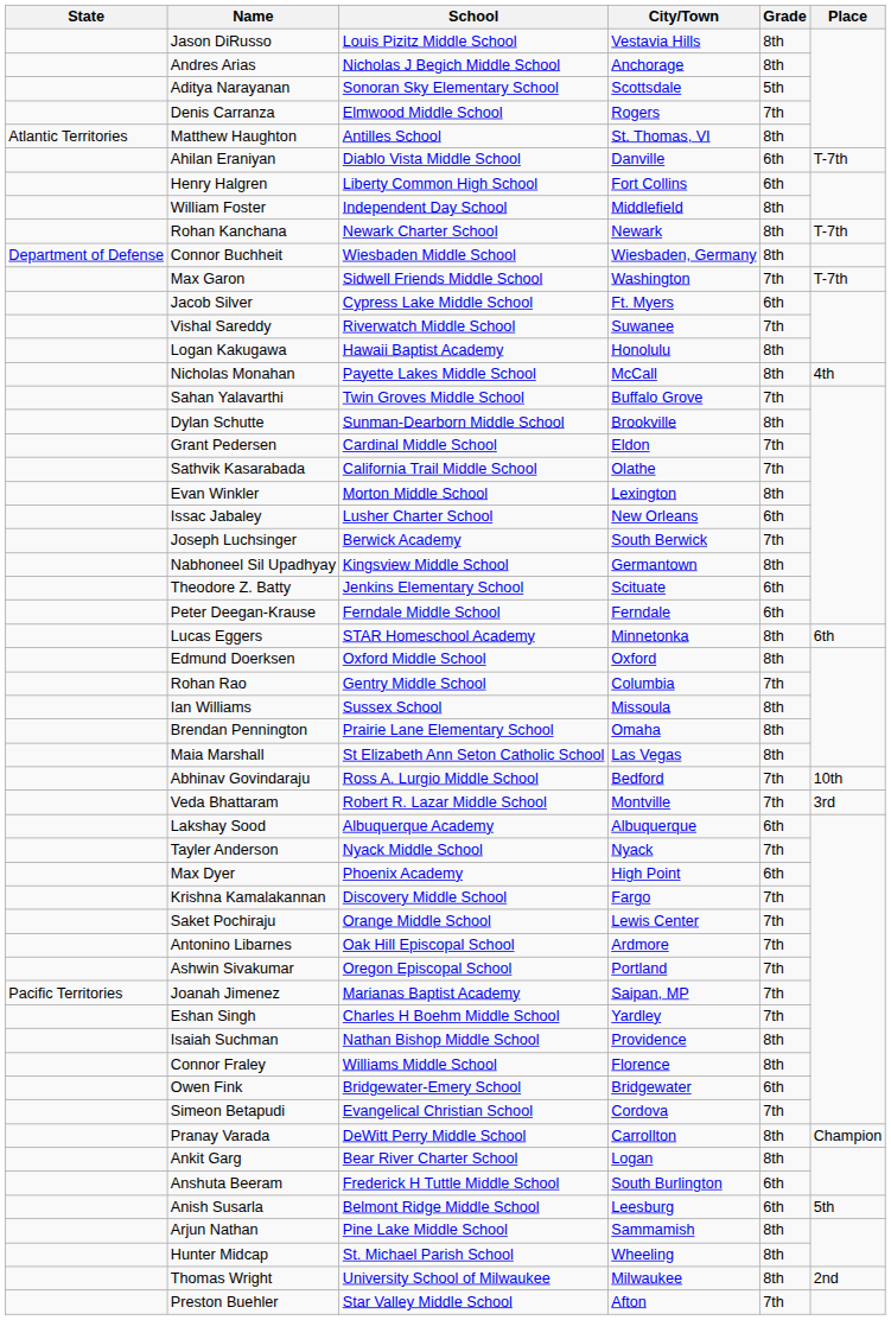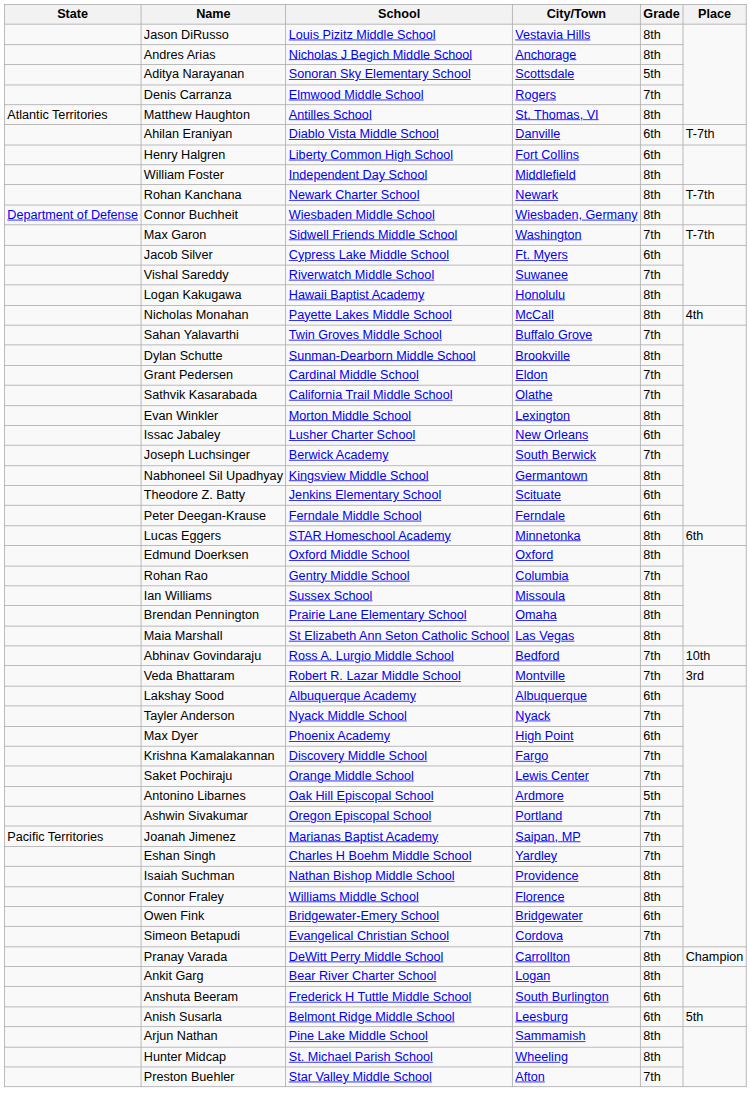 <table class="wikitable">
 <tr>
 <th><strong>State</strong></th>
 <th><strong>Name</strong></th>
 <th><strong>School</strong></th>
 <th><strong>City/Town</strong></th>
 <th><strong>Grade</strong></th>
 <th><strong>Place</strong></th>
 </tr>
 <tr>
 <td></td>
 <td>Jason DiRusso</td>
 <td><a href='#'>Louis Pizitz Middle School</a></td>
 <td><a href='#'>Vestavia Hills</a></td>
 <td>8th</td>
 </tr>
 <tr>
 <td></td>
 <td>Andres Arias</td>
 <td><a href='#'>Nicholas J Begich Middle School</a></td>
 <td><a href='#'>Anchorage</a></td>
 <td>8th</td>
 </tr>
 <tr>
 <td></td>
 <td>Aditya Narayanan</td>
 <td><a href='#'>Sonoran Sky Elementary School</a></td>
 <td><a href='#'>Scottsdale</a></td>
 <td>5th</td>
 </tr>
 <tr>
 <td></td>
 <td>Denis Carranza</td>
 <td><a href='#'>Elmwood Middle School</a></td>
 <td><a href='#'>Rogers</a></td>
 <td>7th</td>
 </tr>
 <tr>
 <td>  Atlantic Territories</td>
 <td>Matthew Haughton</td>
 <td><a href='#'>Antilles School</a></td>
 <td><a href='#'>St. Thomas, VI</a></td>
 <td>8th</td>
 </tr>
 <tr>
 <td></td>
 <td>Ahilan Eraniyan</td>
 <td><a href='#'>Diablo Vista Middle School</a></td>
 <td><a href='#'>Danville</a></td>
 <td>6th</td>
 <td>T-7th</td>
 </tr>
 <tr>
 <td></td>
 <td>Henry Halgren</td>
 <td><a href='#'>Liberty Common High School</a></td>
 <td><a href='#'>Fort Collins</a></td>
 <td>6th</td>
 </tr>
 <tr>
 <td></td>
 <td>William Foster</td>
 <td><a href='#'>Independent Day School</a></td>
 <td><a href='#'>Middlefield</a></td>
 <td>8th</td>
 </tr>
 <tr>
 <td></td>
 <td>Rohan Kanchana</td>
 <td><a href='#'>Newark Charter School</a></td>
 <td><a href='#'>Newark</a></td>
 <td>8th</td>
 <td>T-7th</td>
 </tr>
 <tr>
 <td> <a href='#'>Department of Defense</a></td>
 <td>Connor Buchheit</td>
 <td><a href='#'>Wiesbaden Middle School</a></td>
 <td><a href='#'>Wiesbaden, Germany</a></td>
 <td>8th</td>
 </tr>
 <tr>
 <td></td>
 <td>Max Garon</td>
 <td><a href='#'>Sidwell Friends Middle School</a></td>
 <td><a href='#'>Washington</a></td>
 <td>7th</td>
 <td>T-7th</td>
 </tr>
 <tr>
 <td></td>
 <td>Jacob Silver</td>
 <td><a href='#'>Cypress Lake Middle School</a></td>
 <td><a href='#'>Ft. Myers</a></td>
 <td>6th</td>
 </tr>
 <tr>
 <td></td>
 <td>Vishal Sareddy</td>
 <td><a href='#'>Riverwatch Middle School</a></td>
 <td><a href='#'>Suwanee</a></td>
 <td>7th</td>
 </tr>
 <tr>
 <td></td>
 <td>Logan Kakugawa</td>
 <td><a href='#'>Hawaii Baptist Academy</a></td>
 <td><a href='#'>Honolulu</a></td>
 <td>8th</td>
 </tr>
 <tr>
 <td></td>
 <td>Nicholas Monahan</td>
 <td><a href='#'>Payette Lakes Middle School</a></td>
 <td><a href='#'>McCall</a></td>
 <td>8th</td>
 <td>4th</td>
 </tr>
 <tr>
 <td></td>
 <td>Sahan Yalavarthi</td>
 <td><a href='#'>Twin Groves Middle School</a></td>
 <td><a href='#'>Buffalo Grove</a></td>
 <td>7th</td>
 </tr>
 <tr>
 <td></td>
 <td>Dylan Schutte</td>
 <td><a href='#'>Sunman-Dearborn Middle School</a></td>
 <td><a href='#'>Brookville</a></td>
 <td>8th</td>
 </tr>
 <tr>
 <td></td>
 <td>Grant Pedersen</td>
 <td><a href='#'>Cardinal Middle School</a></td>
 <td><a href='#'>Eldon</a></td>
 <td>7th</td>
 </tr>
 <tr>
 <td></td>
 <td>Sathvik Kasarabada</td>
 <td><a href='#'>California Trail Middle School</a></td>
 <td><a href='#'>Olathe</a></td>
 <td>7th</td>
 </tr>
 <tr>
 <td></td>
 <td>Evan Winkler</td>
 <td><a href='#'>Morton Middle School</a></td>
 <td><a href='#'>Lexington</a></td>
 <td>8th</td>
 </tr>
 <tr>
 <td></td>
 <td>Issac Jabaley</td>
 <td><a href='#'>Lusher Charter School</a></td>
 <td><a href='#'>New Orleans</a></td>
 <td>6th</td>
 </tr>
 <tr>
 <td></td>
 <td>Joseph Luchsinger</td>
 <td><a href='#'>Berwick Academy</a></td>
 <td><a href='#'>South Berwick</a></td>
 <td>7th</td>
 </tr>
 <tr>
 <td></td>
 <td>Nabhoneel Sil Upadhyay</td>
 <td><a href='#'>Kingsview Middle School</a></td>
 <td><a href='#'>Germantown</a></td>
 <td>8th</td>
 </tr>
 <tr>
 <td></td>
 <td>Theodore Z. Batty</td>
 <td><a href='#'>Jenkins Elementary School</a></td>
 <td><a href='#'>Scituate</a></td>
 <td>6th</td>
 </tr>
 <tr>
 <td></td>
 <td>Peter Deegan-Krause</td>
 <td><a href='#'>Ferndale Middle School</a></td>
 <td><a href='#'>Ferndale</a></td>
 <td>6th</td>
 </tr>
 <tr>
 <td></td>
 <td>Lucas Eggers</td>
 <td><a href='#'>STAR Homeschool Academy</a></td>
 <td><a href='#'>Minnetonka</a></td>
 <td>8th</td>
 <td>6th</td>
 </tr>
 <tr>
 <td></td>
 <td>Edmund Doerksen</td>
 <td><a href='#'>Oxford Middle School</a></td>
 <td><a href='#'>Oxford</a></td>
 <td>8th</td>
 </tr>
 <tr>
 <td></td>
 <td>Rohan Rao</td>
 <td><a href='#'>Gentry Middle School</a></td>
 <td><a href='#'>Columbia</a></td>
 <td>7th</td>
 </tr>
 <tr>
 <td></td>
 <td>Ian Williams</td>
 <td><a href='#'>Sussex School</a></td>
 <td><a href='#'>Missoula</a></td>
 <td>8th</td>
 </tr>
 <tr>
 <td></td>
 <td>Brendan Pennington</td>
 <td><a href='#'>Prairie Lane Elementary School</a></td>
 <td><a href='#'>Omaha</a></td>
 <td>8th</td>
 </tr>
 <tr>
 <td></td>
 <td>Maia Marshall</td>
 <td><a href='#'>St Elizabeth Ann Seton Catholic School</a></td>
 <td><a href='#'>Las Vegas</a></td>
 <td>8th</td>
 </tr>
 <tr>
 <td></td>
 <td>Abhinav Govindaraju</td>
 <td><a href='#'>Ross A. Lurgio Middle School</a></td>
 <td><a href='#'>Bedford</a></td>
 <td>7th</td>
 <td>10th</td>
 </tr>
 <tr>
 <td></td>
 <td>Veda Bhattaram</td>
 <td><a href='#'>Robert R. Lazar Middle School</a></td>
 <td><a href='#'>Montville</a></td>
 <td>7th</td>
 <td>3rd</td>
 </tr>
 <tr>
 <td></td>
 <td>Lakshay Sood</td>
 <td><a href='#'>Albuquerque Academy</a></td>
 <td><a href='#'>Albuquerque</a></td>
 <td>6th</td>
 </tr>
 <tr>
 <td></td>
 <td>Tayler Anderson</td>
 <td><a href='#'>Nyack Middle School</a></td>
 <td><a href='#'>Nyack</a></td>
 <td>7th</td>
 </tr>
 <tr>
 <td></td>
 <td>Max Dyer</td>
 <td><a href='#'>Phoenix Academy</a></td>
 <td><a href='#'>High Point</a></td>
 <td>6th</td>
 </tr>
 <tr>
 <td></td>
 <td>Krishna Kamalakannan</td>
 <td><a href='#'>Discovery Middle School</a></td>
 <td><a href='#'>Fargo</a></td>
 <td>7th</td>
 </tr>
 <tr>
 <td></td>
 <td>Saket Pochiraju</td>
 <td><a href='#'>Orange Middle School</a></td>
 <td><a href='#'>Lewis Center</a></td>
 <td>7th</td>
 </tr>
 <tr>
 <td></td>
 <td>Antonino Libarnes</td>
 <td><a href='#'>Oak Hill Episcopal School</a></td>
 <td><a href='#'>Ardmore</a></td>
-<td>7th</td>
+<td>5th</td>
 </tr>
 <tr>
 <td></td>
 <td>Ashwin Sivakumar</td>
 <td><a href='#'>Oregon Episcopal School</a></td>
 <td><a href='#'>Portland</a></td>
 <td>7th</td>
 </tr>
 <tr>
 <td>   Pacific Territories</td>
 <td>Joanah Jimenez</td>
 <td><a href='#'>Marianas Baptist Academy</a></td>
 <td><a href='#'>Saipan, MP</a></td>
 <td>7th</td>
 </tr>
 <tr>
 <td></td>
 <td>Eshan Singh</td>
 <td><a href='#'>Charles H Boehm Middle School</a></td>
 <td><a href='#'>Yardley</a></td>
 <td>7th</td>
 </tr>
 <tr>
 <td></td>
 <td>Isaiah Suchman</td>
 <td><a href='#'>Nathan Bishop Middle School</a></td>
 <td><a href='#'>Providence</a></td>
 <td>8th</td>
 </tr>
 <tr>
 <td></td>
 <td>Connor Fraley</td>
 <td><a href='#'>Williams Middle School</a></td>
 <td><a href='#'>Florence</a></td>
 <td>8th</td>
 </tr>
 <tr>
 <td></td>
 <td>Owen Fink</td>
 <td><a href='#'>Bridgewater-Emery School</a></td>
 <td><a href='#'>Bridgewater</a></td>
 <td>6th</td>
 </tr>
 <tr>
 <td></td>
 <td>Simeon Betapudi</td>
 <td><a href='#'>Evangelical Christian School</a></td>
 <td><a href='#'>Cordova</a></td>
 <td>7th</td>
 </tr>
 <tr>
 <td></td>
 <td>Pranay Varada</td>
 <td><a href='#'>DeWitt Perry Middle School</a></td>
 <td><a href='#'>Carrollton</a></td>
 <td>8th</td>
 <td>Champion</td>
 </tr>
 <tr>
 <td></td>
 <td>Ankit Garg</td>
 <td><a href='#'>Bear River Charter School</a></td>
 <td><a href='#'>Logan</a></td>
 <td>8th</td>
 </tr>
 <tr>
 <td></td>
 <td>Anshuta Beeram</td>
 <td><a href='#'>Frederick H Tuttle Middle School</a></td>
 <td><a href='#'>South Burlington</a></td>
 <td>6th</td>
 </tr>
 <tr>
 <td></td>
 <td>Anish Susarla</td>
 <td><a href='#'>Belmont Ridge Middle School</a></td>
 <td><a href='#'>Leesburg</a></td>
 <td>6th</td>
 <td>5th</td>
 </tr>
 <tr>
 <td></td>
 <td>Arjun Nathan</td>
 <td><a href='#'>Pine Lake Middle School</a></td>
 <td><a href='#'>Sammamish</a></td>
 <td>8th</td>
 </tr>
 <tr>
 <td></td>
 <td>Hunter Midcap</td>
 <td><a href='#'>St. Michael Parish School</a></td>
 <td><a href='#'>Wheeling</a></td>
 <td>8th</td>
 </tr>
 <tr>
 <td></td>
-<td>Thomas Wright</td>
-<td><a href='#'>University School of Milwaukee</a></td>
-<td><a href='#'>Milwaukee</a></td>
-<td>8th</td>
-<td>2nd</td>
-</tr>
-<tr>
-<td></td>
 <td>Preston Buehler</td>
 <td><a href='#'>Star Valley Middle School</a></td>
 <td><a href='#'>Afton</a></td>
 <td>7th</td>
 </tr>
 </table>
